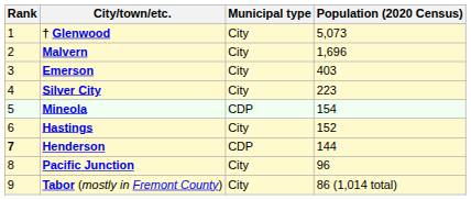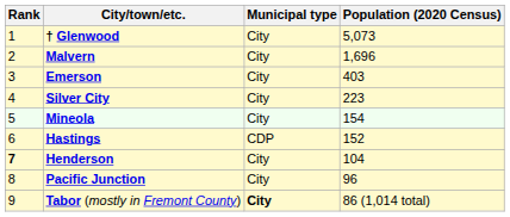 <table class="wikitable sortable">
 <tr>
 <th>Rank</th>
 <th>City/town/etc.</th>
 <th>Municipal type</th>
 <th>Population (2020 Census)</th>
 </tr>
 <tr style=background-color:#FFFACD>
 <td>1</td>
 <td><strong>†</strong> <strong><a href='#'>Glenwood</a></strong></td>
 <td>City</td>
 <td>5,073</td>
 </tr>
 <tr style=background-color:#FFFACD>
 <td>2</td>
 <td><strong><a href='#'>Malvern</a></strong></td>
 <td>City</td>
 <td>1,696</td>
 </tr>
 <tr style=background-color:#FFFACD>
 <td>3</td>
 <td><strong><a href='#'>Emerson</a></strong></td>
 <td>City</td>
 <td>403</td>
 </tr>
 <tr style=background-color:#FFFACD>
 <td>4</td>
 <td><strong><a href='#'>Silver City</a></strong></td>
 <td>City</td>
 <td>223</td>
 </tr>
 <tr style=background-color:#F0FFF0>
 <td>5</td>
 <td><strong><a href='#'>Mineola</a></strong></td>
-<td>CDP</td>
+<td>City</td>
 <td>154</td>
 </tr>
 <tr style=background-color:#FFFACD>
 <td>6</td>
 <td><strong><a href='#'>Hastings</a></strong></td>
-<td>City</td>
+<td>CDP</td>
 <td>152</td>
 </tr>
 <tr style=background-color:#FFFACD>
 <td><strong>7</strong></td>
 <td><strong><a href='#'>Henderson</a></strong></td>
-<td>CDP</td>
-<td>144</td>
+<td>City</td>
+<td>104</td>
 </tr>
 <tr style=background-color:#FFFACD>
 <td>8</td>
 <td><strong><a href='#'>Pacific Junction</a></strong></td>
 <td>City</td>
 <td>96</td>
 </tr>
 <tr style=background-color:#FFFACD>
 <td>9</td>
 <td><strong><a href='#'>Tabor</a></strong> (<em>mostly in <a href='#'>Fremont County</a></em>)</td>
-<td>City</td>
+<td><strong>City</strong></td>
 <td>86 (1,014 total)</td>
 </tr>
 </table>
